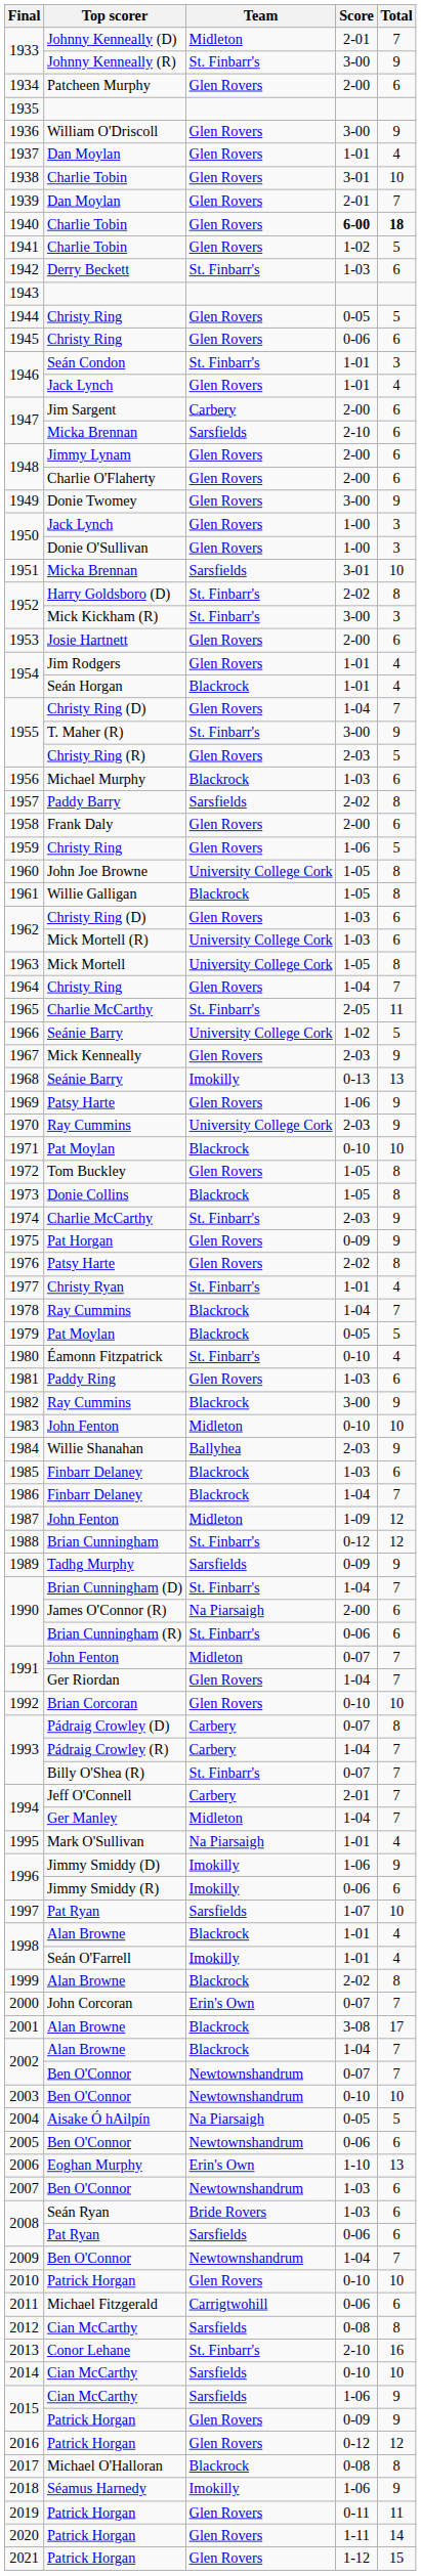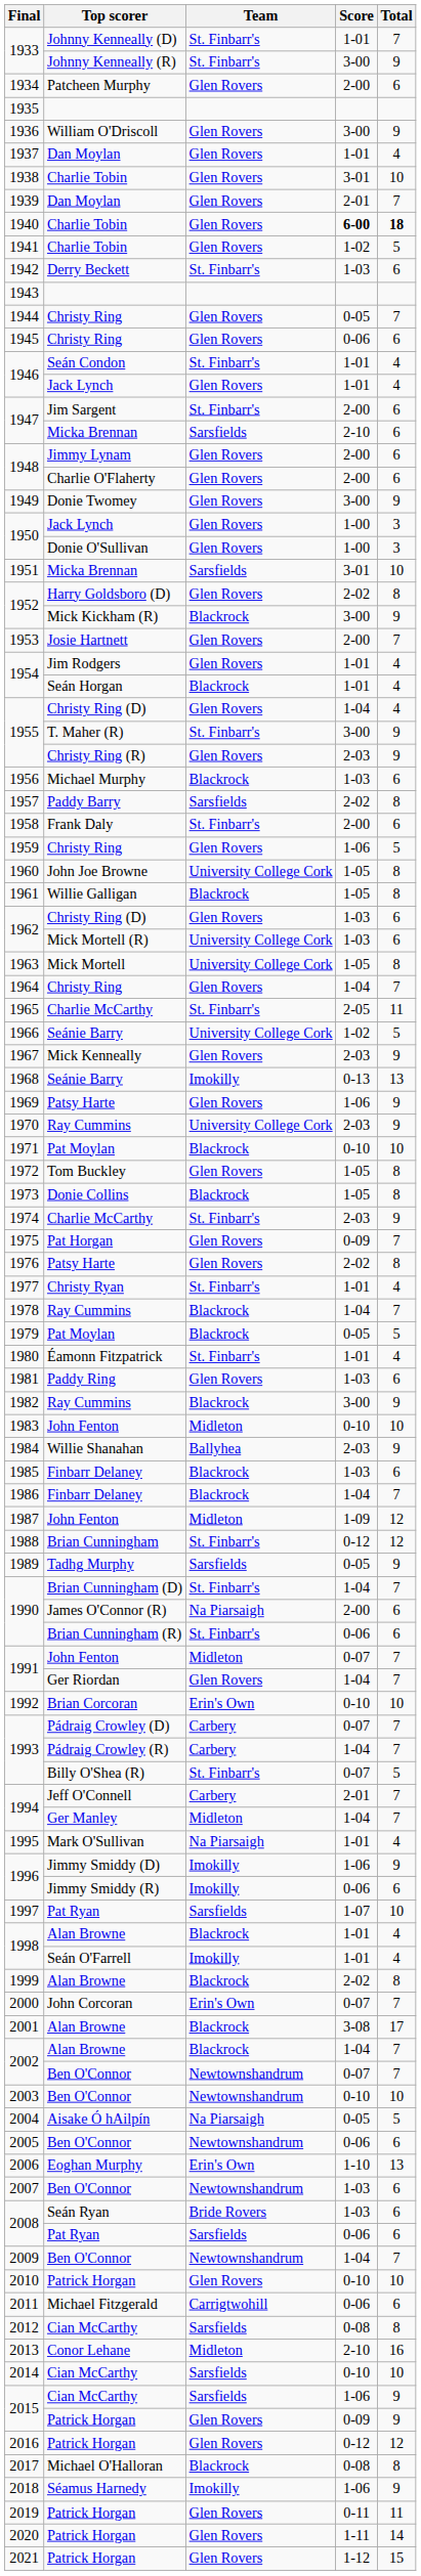 <table class="wikitable" style="text-align:center;">
 <tr>
 <th>Final</th>
 <th>Top scorer</th>
 <th>Team</th>
 <th>Score</th>
 <th>Total</th>
 </tr>
 <tr>
 <td rowspan="2">1933</td>
 <td style="text-align:left;"><a href='#'>Johnny Kenneally</a> (D)</td>
-<td style="text-align:left;"><a href='#'>Midleton</a></td>
-<td>2-01</td>
+<td style="text-align:left;"><a href='#'>St. Finbarr's</a></td>
+<td>1-01</td>
 <td>7</td>
 </tr>
 <tr>
 <td style="text-align:left;"><a href='#'>Johnny Kenneally</a> (R)</td>
 <td style="text-align:left;"><a href='#'>St. Finbarr's</a></td>
 <td>3-00</td>
 <td>9</td>
 </tr>
 <tr>
 <td rowspan="1">1934</td>
 <td style="text-align:left;">Patcheen Murphy</td>
 <td style="text-align:left;"><a href='#'>Glen Rovers</a></td>
 <td>2-00</td>
 <td>6</td>
 </tr>
 <tr>
 <td rowspan="1">1935</td>
 <td style="text-align:left;"></td>
 <td style="text-align:left;"></td>
 <td></td>
 <td></td>
 </tr>
 <tr>
 <td rowspan="1">1936</td>
 <td style="text-align:left;">William O'Driscoll</td>
 <td style="text-align:left;"><a href='#'>Glen Rovers</a></td>
 <td>3-00</td>
 <td>9</td>
 </tr>
 <tr>
 <td rowspan="1">1937</td>
 <td style="text-align:left;"><a href='#'>Dan Moylan</a></td>
 <td style="text-align:left;"><a href='#'>Glen Rovers</a></td>
 <td>1-01</td>
 <td>4</td>
 </tr>
 <tr>
 <td rowspan="1">1938</td>
 <td style="text-align:left;"><a href='#'>Charlie Tobin</a></td>
 <td style="text-align:left;"><a href='#'>Glen Rovers</a></td>
 <td>3-01</td>
 <td>10</td>
 </tr>
 <tr>
 <td rowspan="1">1939</td>
 <td style="text-align:left;"><a href='#'>Dan Moylan</a></td>
 <td style="text-align:left;"><a href='#'>Glen Rovers</a></td>
 <td>2-01</td>
 <td>7</td>
 </tr>
 <tr>
 <td rowspan="1">1940</td>
 <td style="text-align:left;"><a href='#'>Charlie Tobin</a></td>
 <td style="text-align:left;"><a href='#'>Glen Rovers</a></td>
 <td><strong>6-00</strong></td>
 <td><strong>18</strong></td>
 </tr>
 <tr>
 <td rowspan="1">1941</td>
 <td style="text-align:left;"><a href='#'>Charlie Tobin</a></td>
 <td style="text-align:left;"><a href='#'>Glen Rovers</a></td>
 <td>1-02</td>
 <td>5</td>
 </tr>
 <tr>
 <td rowspan="1">1942</td>
 <td style="text-align:left;"><a href='#'>Derry Beckett</a></td>
 <td style="text-align:left;"><a href='#'>St. Finbarr's</a></td>
 <td>1-03</td>
 <td>6</td>
 </tr>
 <tr>
 <td rowspan="1">1943</td>
 <td style="text-align:left;"></td>
 <td style="text-align:left;"></td>
 <td></td>
 <td></td>
 </tr>
 <tr>
 <td rowspan="1">1944</td>
 <td style="text-align:left;"><a href='#'>Christy Ring</a></td>
 <td style="text-align:left;"><a href='#'>Glen Rovers</a></td>
 <td>0-05</td>
-<td>5</td>
+<td>7</td>
 </tr>
 <tr>
 <td rowspan="1">1945</td>
 <td style="text-align:left;"><a href='#'>Christy Ring</a></td>
 <td style="text-align:left;"><a href='#'>Glen Rovers</a></td>
 <td>0-06</td>
 <td>6</td>
 </tr>
 <tr>
 <td rowspan="2">1946</td>
 <td style="text-align:left;"><a href='#'>Seán Condon</a></td>
 <td style="text-align:left;"><a href='#'>St. Finbarr's</a></td>
 <td>1-01</td>
-<td>3</td>
+<td>4</td>
 </tr>
 <tr>
 <td style="text-align:left;"><a href='#'>Jack Lynch</a></td>
 <td style="text-align:left;"><a href='#'>Glen Rovers</a></td>
 <td>1-01</td>
 <td>4</td>
 </tr>
 <tr>
 <td rowspan="2">1947</td>
 <td style="text-align:left;">Jim Sargent</td>
-<td style="text-align:left;"><a href='#'>Carbery</a></td>
+<td style="text-align:left;"><a href='#'>St. Finbarr's</a></td>
 <td>2-00</td>
 <td>6</td>
 </tr>
 <tr>
 <td style="text-align:left;"><a href='#'>Micka Brennan</a></td>
 <td style="text-align:left;"><a href='#'>Sarsfields</a></td>
 <td>2-10</td>
 <td>6</td>
 </tr>
 <tr>
 <td rowspan="2">1948</td>
 <td style="text-align:left;"><a href='#'>Jimmy Lynam</a></td>
 <td style="text-align:left;"><a href='#'>Glen Rovers</a></td>
 <td>2-00</td>
 <td>6</td>
 </tr>
 <tr>
 <td style="text-align:left;">Charlie O'Flaherty</td>
 <td style="text-align:left;"><a href='#'>Glen Rovers</a></td>
 <td>2-00</td>
 <td>6</td>
 </tr>
 <tr>
 <td rowspan="1">1949</td>
 <td style="text-align:left;">Donie Twomey</td>
 <td style="text-align:left;"><a href='#'>Glen Rovers</a></td>
 <td>3-00</td>
 <td>9</td>
 </tr>
 <tr>
 <td rowspan="2">1950</td>
 <td style="text-align:left;"><a href='#'>Jack Lynch</a></td>
 <td style="text-align:left;"><a href='#'>Glen Rovers</a></td>
 <td>1-00</td>
 <td>3</td>
 </tr>
 <tr>
 <td style="text-align:left;">Donie O'Sullivan</td>
 <td style="text-align:left;"><a href='#'>Glen Rovers</a></td>
 <td>1-00</td>
 <td>3</td>
 </tr>
 <tr>
 <td rowspan="1">1951</td>
 <td style="text-align:left;"><a href='#'>Micka Brennan</a></td>
 <td style="text-align:left;"><a href='#'>Sarsfields</a></td>
 <td>3-01</td>
 <td>10</td>
 </tr>
 <tr>
 <td rowspan="2">1952</td>
 <td style="text-align:left;"><a href='#'>Harry Goldsboro</a> (D)</td>
-<td style="text-align:left;"><a href='#'>St. Finbarr's</a></td>
+<td style="text-align:left;"><a href='#'>Glen Rovers</a></td>
 <td>2-02</td>
 <td>8</td>
 </tr>
 <tr>
 <td style="text-align:left;">Mick Kickham (R)</td>
-<td style="text-align:left;"><a href='#'>St. Finbarr's</a></td>
+<td style="text-align:left;"><a href='#'>Blackrock</a></td>
 <td>3-00</td>
-<td>3</td>
+<td>9</td>
 </tr>
 <tr>
 <td rowspan="1">1953</td>
 <td style="text-align:left;"><a href='#'>Josie Hartnett</a></td>
 <td style="text-align:left;"><a href='#'>Glen Rovers</a></td>
 <td>2-00</td>
-<td>6</td>
+<td>7</td>
 </tr>
 <tr>
 <td rowspan="2">1954</td>
 <td style="text-align:left;">Jim Rodgers</td>
 <td style="text-align:left;"><a href='#'>Glen Rovers</a></td>
 <td>1-01</td>
 <td>4</td>
 </tr>
 <tr>
 <td style="text-align:left;">Seán Horgan</td>
 <td style="text-align:left;"><a href='#'>Blackrock</a></td>
 <td>1-01</td>
 <td>4</td>
 </tr>
 <tr>
 <td rowspan="3">1955</td>
 <td style="text-align:left;"><a href='#'>Christy Ring</a> (D)</td>
 <td style="text-align:left;"><a href='#'>Glen Rovers</a></td>
 <td>1-04</td>
-<td>7</td>
+<td>4</td>
 </tr>
 <tr>
 <td style="text-align:left;">T. Maher (R)</td>
 <td style="text-align:left;"><a href='#'>St. Finbarr's</a></td>
 <td>3-00</td>
 <td>9</td>
 </tr>
 <tr>
 <td style="text-align:left;"><a href='#'>Christy Ring</a> (R)</td>
 <td style="text-align:left;"><a href='#'>Glen Rovers</a></td>
 <td>2-03</td>
-<td>5</td>
+<td>9</td>
 </tr>
 <tr>
 <td rowspan="1">1956</td>
 <td style="text-align:left;">Michael Murphy</td>
 <td style="text-align:left;"><a href='#'>Blackrock</a></td>
 <td>1-03</td>
 <td>6</td>
 </tr>
 <tr>
 <td rowspan="1">1957</td>
 <td style="text-align:left;"><a href='#'>Paddy Barry</a></td>
 <td style="text-align:left;"><a href='#'>Sarsfields</a></td>
 <td>2-02</td>
 <td>8</td>
 </tr>
 <tr>
 <td rowspan="1">1958</td>
 <td style="text-align:left;">Frank Daly</td>
-<td style="text-align:left;"><a href='#'>Glen Rovers</a></td>
+<td style="text-align:left;"><a href='#'>St. Finbarr's</a></td>
 <td>2-00</td>
 <td>6</td>
 </tr>
 <tr>
 <td rowspan="1">1959</td>
 <td style="text-align:left;"><a href='#'>Christy Ring</a></td>
 <td style="text-align:left;"><a href='#'>Glen Rovers</a></td>
 <td>1-06</td>
 <td>5</td>
 </tr>
 <tr>
 <td rowspan="1">1960</td>
 <td style="text-align:left;">John Joe Browne</td>
 <td style="text-align:left;"><a href='#'>University College Cork</a></td>
 <td>1-05</td>
 <td>8</td>
 </tr>
 <tr>
 <td rowspan="1">1961</td>
 <td style="text-align:left;">Willie Galligan</td>
 <td style="text-align:left;"><a href='#'>Blackrock</a></td>
 <td>1-05</td>
 <td>8</td>
 </tr>
 <tr>
 <td rowspan="2">1962</td>
 <td style="text-align:left;"><a href='#'>Christy Ring</a> (D)</td>
 <td style="text-align:left;"><a href='#'>Glen Rovers</a></td>
 <td>1-03</td>
 <td>6</td>
 </tr>
 <tr>
 <td style="text-align:left;">Mick Mortell (R)</td>
 <td style="text-align:left;"><a href='#'>University College Cork</a></td>
 <td>1-03</td>
 <td>6</td>
 </tr>
 <tr>
 <td rowspan="1">1963</td>
 <td style="text-align:left;">Mick Mortell</td>
 <td style="text-align:left;"><a href='#'>University College Cork</a></td>
 <td>1-05</td>
 <td>8</td>
 </tr>
 <tr>
 <td rowspan="1">1964</td>
 <td style="text-align:left;"><a href='#'>Christy Ring</a></td>
 <td style="text-align:left;"><a href='#'>Glen Rovers</a></td>
 <td>1-04</td>
 <td>7</td>
 </tr>
 <tr>
 <td rowspan="1">1965</td>
 <td style="text-align:left;"><a href='#'>Charlie McCarthy</a></td>
 <td style="text-align:left;"><a href='#'>St. Finbarr's</a></td>
 <td>2-05</td>
 <td>11</td>
 </tr>
 <tr>
 <td rowspan="1">1966</td>
 <td style="text-align:left;"><a href='#'>Seánie Barry</a></td>
 <td style="text-align:left;"><a href='#'>University College Cork</a></td>
 <td>1-02</td>
 <td>5</td>
 </tr>
 <tr>
 <td rowspan="1">1967</td>
 <td style="text-align:left;">Mick Kenneally</td>
 <td style="text-align:left;"><a href='#'>Glen Rovers</a></td>
 <td>2-03</td>
 <td>9</td>
 </tr>
 <tr>
 <td rowspan="1">1968</td>
 <td style="text-align:left;"><a href='#'>Seánie Barry</a></td>
 <td style="text-align:left;"><a href='#'>Imokilly</a></td>
 <td>0-13</td>
 <td>13</td>
 </tr>
 <tr>
 <td rowspan="1">1969</td>
 <td style="text-align:left;"><a href='#'>Patsy Harte</a></td>
 <td style="text-align:left;"><a href='#'>Glen Rovers</a></td>
 <td>1-06</td>
 <td>9</td>
 </tr>
 <tr>
 <td rowspan="1">1970</td>
 <td style="text-align:left;"><a href='#'>Ray Cummins</a></td>
 <td style="text-align:left;"><a href='#'>University College Cork</a></td>
 <td>2-03</td>
 <td>9</td>
 </tr>
 <tr>
 <td rowspan="1">1971</td>
 <td style="text-align:left;"><a href='#'>Pat Moylan</a></td>
 <td style="text-align:left;"><a href='#'>Blackrock</a></td>
 <td>0-10</td>
 <td>10</td>
 </tr>
 <tr>
 <td rowspan="1">1972</td>
 <td style="text-align:left;">Tom Buckley</td>
 <td style="text-align:left;"><a href='#'>Glen Rovers</a></td>
 <td>1-05</td>
 <td>8</td>
 </tr>
 <tr>
 <td rowspan="1">1973</td>
 <td style="text-align:left;"><a href='#'>Donie Collins</a></td>
 <td style="text-align:left;"><a href='#'>Blackrock</a></td>
 <td>1-05</td>
 <td>8</td>
 </tr>
 <tr>
 <td rowspan="1">1974</td>
 <td style="text-align:left;"><a href='#'>Charlie McCarthy</a></td>
 <td style="text-align:left;"><a href='#'>St. Finbarr's</a></td>
 <td>2-03</td>
 <td>9</td>
 </tr>
 <tr>
 <td rowspan="1">1975</td>
 <td style="text-align:left;"><a href='#'>Pat Horgan</a></td>
 <td style="text-align:left;"><a href='#'>Glen Rovers</a></td>
 <td>0-09</td>
-<td>9</td>
+<td>7</td>
 </tr>
 <tr>
 <td rowspan="1">1976</td>
 <td style="text-align:left;"><a href='#'>Patsy Harte</a></td>
 <td style="text-align:left;"><a href='#'>Glen Rovers</a></td>
 <td>2-02</td>
 <td>8</td>
 </tr>
 <tr>
 <td rowspan="1">1977</td>
 <td style="text-align:left;"><a href='#'>Christy Ryan</a></td>
 <td style="text-align:left;"><a href='#'>St. Finbarr's</a></td>
 <td>1-01</td>
 <td>4</td>
 </tr>
 <tr>
 <td rowspan="1">1978</td>
 <td style="text-align:left;"><a href='#'>Ray Cummins</a></td>
 <td style="text-align:left;"><a href='#'>Blackrock</a></td>
 <td>1-04</td>
 <td>7</td>
 </tr>
 <tr>
 <td rowspan="1">1979</td>
 <td style="text-align:left;"><a href='#'>Pat Moylan</a></td>
 <td style="text-align:left;"><a href='#'>Blackrock</a></td>
 <td>0-05</td>
 <td>5</td>
 </tr>
 <tr>
 <td rowspan="1">1980</td>
 <td style="text-align:left;">Éamonn Fitzpatrick</td>
 <td style="text-align:left;"><a href='#'>St. Finbarr's</a></td>
-<td>0-10</td>
+<td>1-01</td>
 <td>4</td>
 </tr>
 <tr>
 <td rowspan="1">1981</td>
 <td style="text-align:left;"><a href='#'>Paddy Ring</a></td>
 <td style="text-align:left;"><a href='#'>Glen Rovers</a></td>
 <td>1-03</td>
 <td>6</td>
 </tr>
 <tr>
 <td rowspan="1">1982</td>
 <td style="text-align:left;"><a href='#'>Ray Cummins</a></td>
 <td style="text-align:left;"><a href='#'>Blackrock</a></td>
 <td>3-00</td>
 <td>9</td>
 </tr>
 <tr>
 <td rowspan="1">1983</td>
 <td style="text-align:left;"><a href='#'>John Fenton</a></td>
 <td style="text-align:left;"><a href='#'>Midleton</a></td>
 <td>0-10</td>
 <td>10</td>
 </tr>
 <tr>
 <td rowspan="1">1984</td>
 <td style="text-align:left;">Willie Shanahan</td>
 <td style="text-align:left;"><a href='#'>Ballyhea</a></td>
 <td>2-03</td>
 <td>9</td>
 </tr>
 <tr>
 <td rowspan="1">1985</td>
 <td style="text-align:left;"><a href='#'>Finbarr Delaney</a></td>
 <td style="text-align:left;"><a href='#'>Blackrock</a></td>
 <td>1-03</td>
 <td>6</td>
 </tr>
 <tr>
 <td rowspan="1">1986</td>
 <td style="text-align:left;"><a href='#'>Finbarr Delaney</a></td>
 <td style="text-align:left;"><a href='#'>Blackrock</a></td>
 <td>1-04</td>
 <td>7</td>
 </tr>
 <tr>
 <td rowspan="1">1987</td>
 <td style="text-align:left;"><a href='#'>John Fenton</a></td>
 <td style="text-align:left;"><a href='#'>Midleton</a></td>
 <td>1-09</td>
 <td>12</td>
 </tr>
 <tr>
 <td rowspan="1">1988</td>
 <td style="text-align:left;"><a href='#'>Brian Cunningham</a></td>
 <td style="text-align:left;"><a href='#'>St. Finbarr's</a></td>
 <td>0-12</td>
 <td>12</td>
 </tr>
 <tr>
 <td rowspan="1">1989</td>
 <td style="text-align:left;"><a href='#'>Tadhg Murphy</a></td>
 <td style="text-align:left;"><a href='#'>Sarsfields</a></td>
-<td>0-09</td>
+<td>0-05</td>
 <td>9</td>
 </tr>
 <tr>
 <td rowspan="3">1990</td>
 <td style="text-align:left;"><a href='#'>Brian Cunningham</a> (D)</td>
 <td style="text-align:left;"><a href='#'>St. Finbarr's</a></td>
 <td>1-04</td>
 <td>7</td>
 </tr>
 <tr>
 <td style="text-align:left;">James O'Connor (R)</td>
 <td style="text-align:left;"><a href='#'>Na Piarsaigh</a></td>
 <td>2-00</td>
 <td>6</td>
 </tr>
 <tr>
 <td style="text-align:left;"><a href='#'>Brian Cunningham</a> (R)</td>
 <td style="text-align:left;"><a href='#'>St. Finbarr's</a></td>
 <td>0-06</td>
 <td>6</td>
 </tr>
 <tr>
 <td rowspan="2">1991</td>
 <td style="text-align:left;"><a href='#'>John Fenton</a></td>
 <td style="text-align:left;"><a href='#'>Midleton</a></td>
 <td>0-07</td>
 <td>7</td>
 </tr>
 <tr>
 <td style="text-align:left;">Ger Riordan</td>
 <td style="text-align:left;"><a href='#'>Glen Rovers</a></td>
 <td>1-04</td>
 <td>7</td>
 </tr>
 <tr>
 <td>1992</td>
 <td style="text-align:left;"><a href='#'>Brian Corcoran</a></td>
-<td style="text-align:left;"><a href='#'>Glen Rovers</a></td>
+<td style="text-align:left;"><a href='#'>Erin's Own</a></td>
 <td>0-10</td>
 <td>10</td>
 </tr>
 <tr>
 <td rowspan="3">1993</td>
 <td style="text-align:left;"><a href='#'>Pádraig Crowley</a> (D)</td>
 <td style="text-align:left;"><a href='#'>Carbery</a></td>
 <td>0-07</td>
-<td>8</td>
+<td>7</td>
 </tr>
 <tr>
 <td style="text-align:left;"><a href='#'>Pádraig Crowley</a> (R)</td>
 <td style="text-align:left;"><a href='#'>Carbery</a></td>
 <td>1-04</td>
 <td>7</td>
 </tr>
 <tr>
 <td style="text-align:left;">Billy O'Shea (R)</td>
 <td style="text-align:left;"><a href='#'>St. Finbarr's</a></td>
 <td>0-07</td>
-<td>7</td>
+<td>5</td>
 </tr>
 <tr>
 <td rowspan="2">1994</td>
 <td style="text-align:left;">Jeff O'Connell</td>
 <td style="text-align:left;"><a href='#'>Carbery</a></td>
 <td>2-01</td>
 <td>7</td>
 </tr>
 <tr>
 <td style="text-align:left;"><a href='#'>Ger Manley</a></td>
 <td style="text-align:left;"><a href='#'>Midleton</a></td>
 <td>1-04</td>
 <td>7</td>
 </tr>
 <tr>
 <td>1995</td>
 <td style="text-align:left;">Mark O'Sullivan</td>
 <td style="text-align:left;"><a href='#'>Na Piarsaigh</a></td>
 <td>1-01</td>
 <td>4</td>
 </tr>
 <tr>
 <td rowspan="2">1996</td>
 <td style="text-align:left;">Jimmy Smiddy (D)</td>
 <td style="text-align:left;"><a href='#'>Imokilly</a></td>
 <td>1-06</td>
 <td>9</td>
 </tr>
 <tr>
 <td style="text-align:left;">Jimmy Smiddy (R)</td>
 <td style="text-align:left;"><a href='#'>Imokilly</a></td>
 <td>0-06</td>
 <td>6</td>
 </tr>
 <tr>
 <td>1997</td>
 <td style="text-align:left;"><a href='#'>Pat Ryan</a></td>
 <td style="text-align:left;"><a href='#'>Sarsfields</a></td>
 <td>1-07</td>
 <td>10</td>
 </tr>
 <tr>
 <td rowspan="2">1998</td>
 <td style="text-align:left;"><a href='#'>Alan Browne</a></td>
 <td style="text-align:left;"><a href='#'>Blackrock</a></td>
 <td>1-01</td>
 <td>4</td>
 </tr>
 <tr>
 <td style="text-align:left;">Seán O'Farrell</td>
 <td style="text-align:left;"><a href='#'>Imokilly</a></td>
 <td>1-01</td>
 <td>4</td>
 </tr>
 <tr>
 <td>1999</td>
 <td style="text-align:left;"><a href='#'>Alan Browne</a></td>
 <td style="text-align:left;"><a href='#'>Blackrock</a></td>
 <td>2-02</td>
 <td>8</td>
 </tr>
 <tr>
 <td>2000</td>
 <td style="text-align:left;">John Corcoran</td>
 <td style="text-align:left;"><a href='#'>Erin's Own</a></td>
 <td>0-07</td>
 <td>7</td>
 </tr>
 <tr>
 <td>2001</td>
 <td style="text-align:left;"><a href='#'>Alan Browne</a></td>
 <td style="text-align:left;"><a href='#'>Blackrock</a></td>
 <td>3-08</td>
 <td>17</td>
 </tr>
 <tr>
 <td rowspan="2">2002</td>
 <td style="text-align:left;"><a href='#'>Alan Browne</a></td>
 <td style="text-align:left;"><a href='#'>Blackrock</a></td>
 <td>1-04</td>
 <td>7</td>
 </tr>
 <tr>
 <td style="text-align:left;"><a href='#'>Ben O'Connor</a></td>
 <td style="text-align:left;"><a href='#'>Newtownshandrum</a></td>
 <td>0-07</td>
 <td>7</td>
 </tr>
 <tr>
 <td>2003</td>
 <td style="text-align:left;"><a href='#'>Ben O'Connor</a></td>
 <td style="text-align:left;"><a href='#'>Newtownshandrum</a></td>
 <td>0-10</td>
 <td>10</td>
 </tr>
 <tr>
 <td>2004</td>
 <td style="text-align:left;"><a href='#'>Aisake Ó hAilpín</a></td>
 <td style="text-align:left;"><a href='#'>Na Piarsaigh</a></td>
 <td>0-05</td>
 <td>5</td>
 </tr>
 <tr>
 <td>2005</td>
 <td style="text-align:left;"><a href='#'>Ben O'Connor</a></td>
 <td style="text-align:left;"><a href='#'>Newtownshandrum</a></td>
 <td>0-06</td>
 <td>6</td>
 </tr>
 <tr>
 <td>2006</td>
 <td style="text-align:left;"><a href='#'>Eoghan Murphy</a></td>
 <td style="text-align:left;"><a href='#'>Erin's Own</a></td>
 <td>1-10</td>
 <td>13</td>
 </tr>
 <tr>
 <td>2007</td>
 <td style="text-align:left;"><a href='#'>Ben O'Connor</a></td>
 <td style="text-align:left;"><a href='#'>Newtownshandrum</a></td>
 <td>1-03</td>
 <td>6</td>
 </tr>
 <tr>
 <td rowspan="2">2008</td>
 <td style="text-align:left;">Seán Ryan</td>
 <td style="text-align:left;"><a href='#'>Bride Rovers</a></td>
 <td>1-03</td>
 <td>6</td>
 </tr>
 <tr>
 <td style="text-align:left;"><a href='#'>Pat Ryan</a></td>
 <td style="text-align:left;"><a href='#'>Sarsfields</a></td>
 <td>0-06</td>
 <td>6</td>
 </tr>
 <tr>
 <td>2009</td>
 <td style="text-align:left;"><a href='#'>Ben O'Connor</a></td>
 <td style="text-align:left;"><a href='#'>Newtownshandrum</a></td>
 <td>1-04</td>
 <td>7</td>
 </tr>
 <tr>
 <td>2010</td>
 <td style="text-align:left;"><a href='#'>Patrick Horgan</a></td>
 <td style="text-align:left;"><a href='#'>Glen Rovers</a></td>
 <td>0-10</td>
 <td>10</td>
 </tr>
 <tr>
 <td>2011</td>
 <td style="text-align:left;">Michael Fitzgerald</td>
 <td style="text-align:left;"><a href='#'>Carrigtwohill</a></td>
 <td>0-06</td>
 <td>6</td>
 </tr>
 <tr>
 <td>2012</td>
 <td style="text-align:left;"><a href='#'>Cian McCarthy</a></td>
 <td style="text-align:left;"><a href='#'>Sarsfields</a></td>
 <td>0-08</td>
 <td>8</td>
 </tr>
 <tr>
 <td>2013</td>
 <td style="text-align:left;"><a href='#'>Conor Lehane</a></td>
-<td style="text-align:left;"><a href='#'>St. Finbarr's</a></td>
+<td style="text-align:left;"><a href='#'>Midleton</a></td>
 <td>2-10</td>
 <td>16</td>
 </tr>
 <tr>
 <td>2014</td>
 <td style="text-align:left;"><a href='#'>Cian McCarthy</a></td>
 <td style="text-align:left;"><a href='#'>Sarsfields</a></td>
 <td>0-10</td>
 <td>10</td>
 </tr>
 <tr>
 <td rowspan="2">2015</td>
 <td style="text-align:left;"><a href='#'>Cian McCarthy</a></td>
 <td style="text-align:left;"><a href='#'>Sarsfields</a></td>
 <td>1-06</td>
 <td>9</td>
 </tr>
 <tr>
 <td style="text-align:left;"><a href='#'>Patrick Horgan</a></td>
 <td style="text-align:left;"><a href='#'>Glen Rovers</a></td>
 <td>0-09</td>
 <td>9</td>
 </tr>
 <tr>
 <td>2016</td>
 <td style="text-align:left;"><a href='#'>Patrick Horgan</a></td>
 <td style="text-align:left;"><a href='#'>Glen Rovers</a></td>
 <td>0-12</td>
 <td>12</td>
 </tr>
 <tr>
 <td>2017</td>
 <td style="text-align:left;">Michael O'Halloran</td>
 <td style="text-align:left;"><a href='#'>Blackrock</a></td>
 <td>0-08</td>
 <td>8</td>
 </tr>
 <tr>
 <td>2018</td>
 <td style="text-align:left;"><a href='#'>Séamus Harnedy</a></td>
 <td style="text-align:left;"><a href='#'>Imokilly</a></td>
 <td>1-06</td>
 <td>9</td>
 </tr>
 <tr>
 <td>2019</td>
 <td style="text-align:left;"><a href='#'>Patrick Horgan</a></td>
 <td style="text-align:left;"><a href='#'>Glen Rovers</a></td>
 <td>0-11</td>
 <td>11</td>
 </tr>
 <tr>
 <td>2020</td>
 <td style="text-align:left;"><a href='#'>Patrick Horgan</a></td>
 <td style="text-align:left;"><a href='#'>Glen Rovers</a></td>
 <td>1-11</td>
 <td>14</td>
 </tr>
 <tr>
 <td>2021</td>
 <td style="text-align:left;"><a href='#'>Patrick Horgan</a></td>
 <td style="text-align:left;"><a href='#'>Glen Rovers</a></td>
 <td>1-12</td>
 <td>15</td>
 </tr>
 </table>
